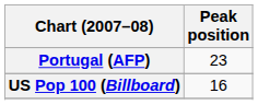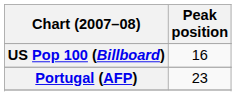 <table class="wikitable sortable plainrowheaders" style="text-align:center">
 <tr>
 <th scope="col">Chart (2007–08)</th>
 <th scope="col">Peak<br>position</th>
 </tr>
 <tr>
 </tr>
 <tr>
+</tr>
+<tr>
+</tr>
+<tr>
+</tr>
+<tr>
+</tr>
+<tr>
+</tr>
+<tr>
+<th scope="row">US <a href='#'>Pop 100</a> (<em><a href='#'>Billboard</a></em>)</th>
+<td>16</td>
 </tr>
 <tr>
 </tr>
 <tr>
 </tr>
 <tr>
 </tr>
 <tr>
 </tr>
 <tr>
 <th scope="row"><a href='#'>Portugal</a> (<a href='#'>AFP</a>)</th>
 <td>23</td>
 </tr>
 <tr>
 </tr>
 <tr>
 </tr>
 <tr>
 </tr>
-<tr>
-</tr>
-<tr>
-<th scope="row">US <a href='#'>Pop 100</a> (<em><a href='#'>Billboard</a></em>)</th>
-<td>16</td>
-</tr>
-<tr>
-</tr>
-<tr>
-</tr>
-<tr>
-</tr>
 </table>
